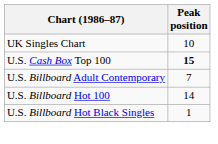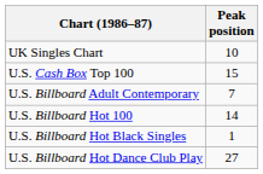 <table class="wikitable sortable plainrowheaders">
 <tr>
 <th>Chart (1986–87)</th>
 <th>Peak<br>position</th>
 </tr>
 <tr>
 <td>UK Singles Chart</td>
 <td align="center">10</td>
 </tr>
 <tr>
 <td>U.S. <em><a href='#'>Cash Box</a></em> Top 100</td>
-<td align="center"><strong>15</strong></td>
+<td align="center">15</td>
 </tr>
 <tr>
 <td>U.S. <em>Billboard</em> <a href='#'>Adult Contemporary</a></td>
 <td align="center">7</td>
 </tr>
 <tr>
 <td>U.S. <em>Billboard</em> <a href='#'>Hot 100</a></td>
 <td align="center">14</td>
 </tr>
 <tr>
 <td>U.S. <em>Billboard</em> <a href='#'>Hot Black Singles</a></td>
 <td align="center">1</td>
 </tr>
+<tr>
+<td>U.S. <em>Billboard</em> <a href='#'>Hot Dance Club Play</a></td>
+<td align="center">27</td>
+</tr>
 </table>
